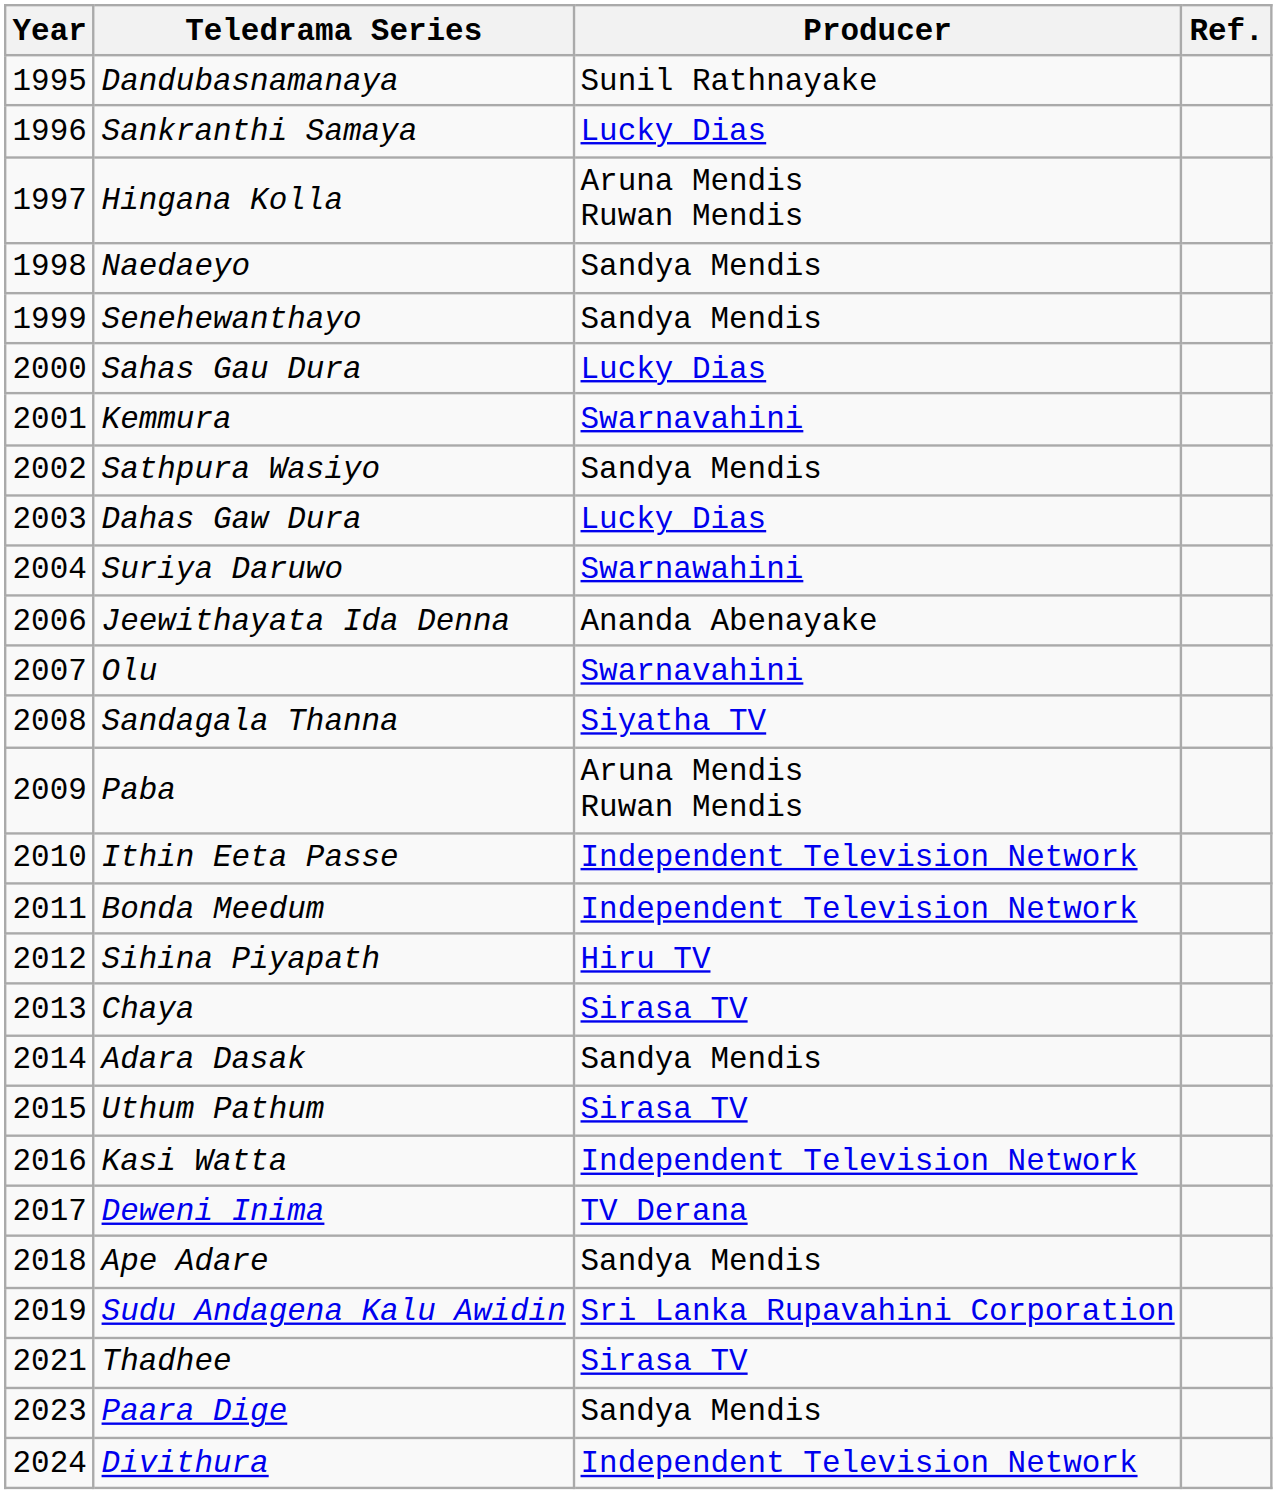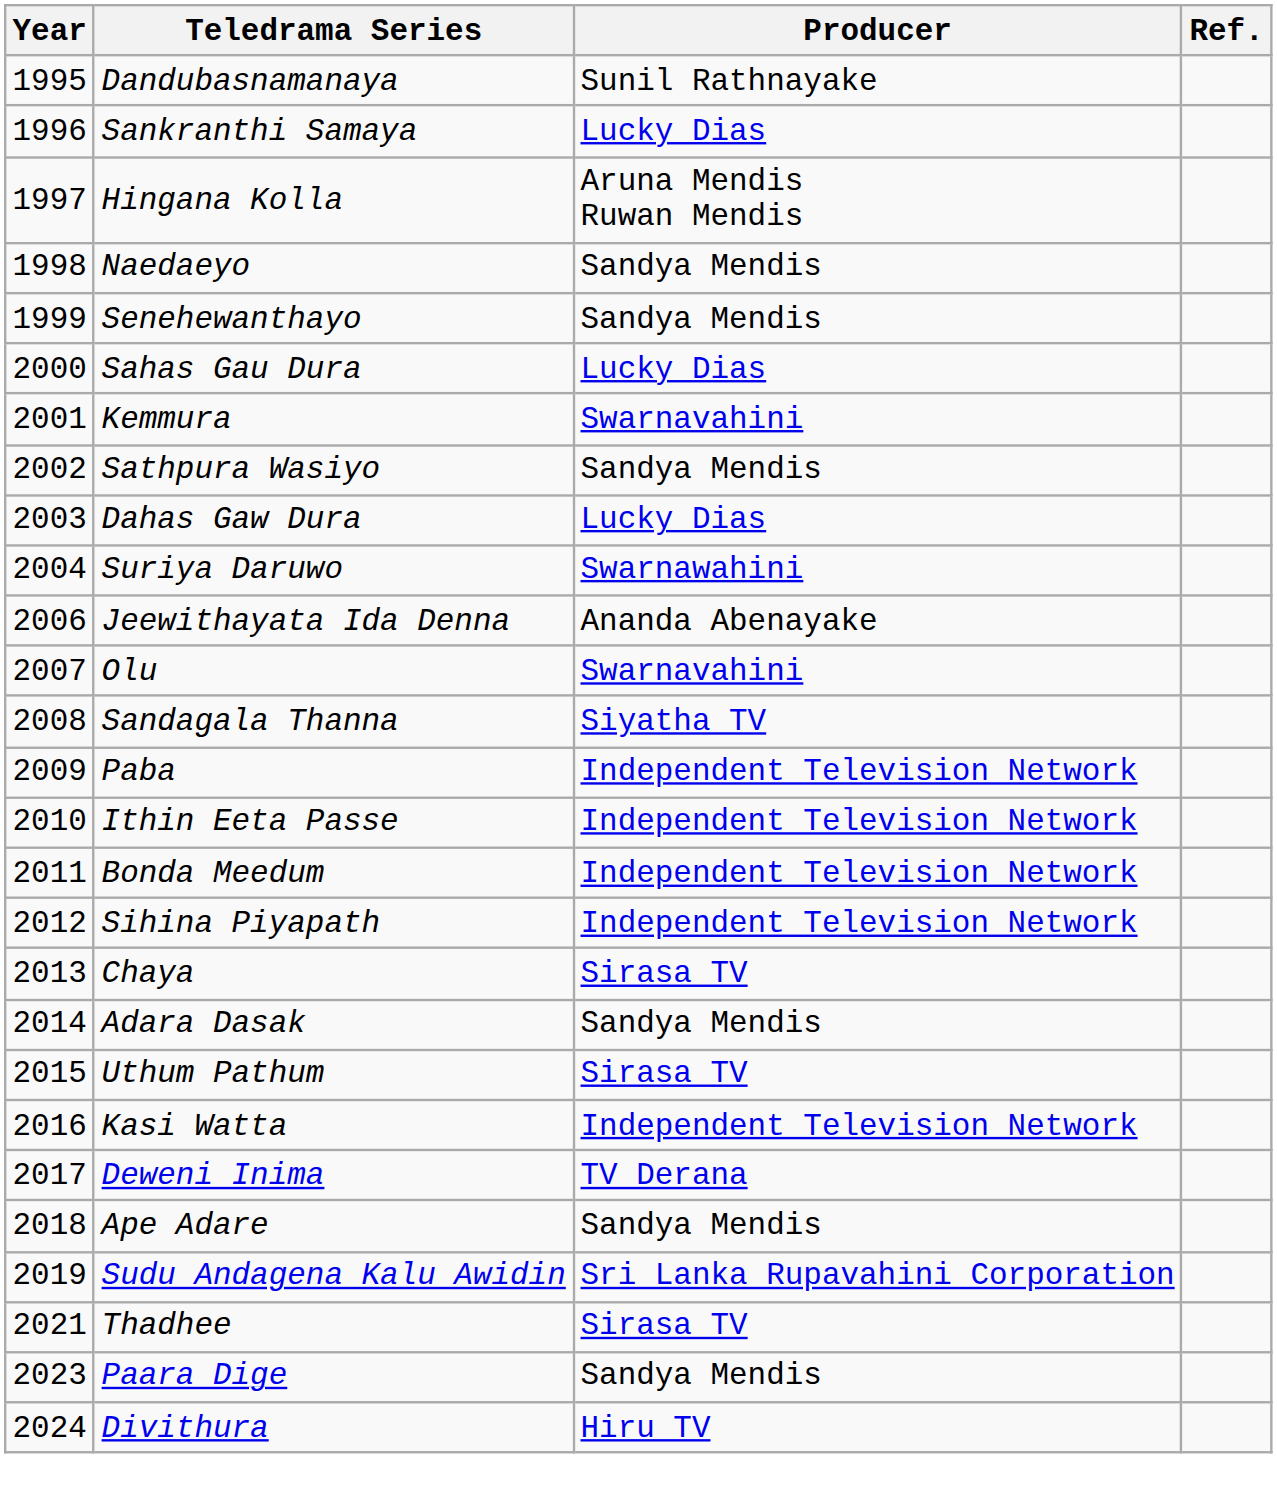 <table class="wikitable">
 <tr>
 <th>Year</th>
 <th>Teledrama Series</th>
 <th>Producer</th>
 <th>Ref.</th>
 </tr>
 <tr>
 <td>1995</td>
 <td><em>Dandubasnamanaya</em></td>
 <td>Sunil Rathnayake</td>
 <td></td>
 </tr>
 <tr>
 <td>1996</td>
 <td><em>Sankranthi Samaya</em></td>
 <td><a href='#'>Lucky Dias</a></td>
 <td></td>
 </tr>
 <tr>
 <td>1997</td>
 <td><em>Hingana Kolla</em></td>
 <td>Aruna Mendis <br> Ruwan Mendis</td>
 <td></td>
 </tr>
 <tr>
 <td>1998</td>
 <td><em>Naedaeyo</em></td>
 <td>Sandya Mendis</td>
 <td></td>
 </tr>
 <tr>
 <td>1999</td>
 <td><em>Senehewanthayo</em></td>
 <td>Sandya Mendis</td>
 <td></td>
 </tr>
 <tr>
 <td>2000</td>
 <td><em>Sahas Gau Dura</em></td>
 <td><a href='#'>Lucky Dias</a></td>
 <td></td>
 </tr>
 <tr>
 <td>2001</td>
 <td><em>Kemmura</em></td>
 <td><a href='#'>Swarnavahini</a></td>
 <td></td>
 </tr>
 <tr>
 <td>2002</td>
 <td><em>Sathpura Wasiyo</em></td>
 <td>Sandya Mendis</td>
 <td></td>
 </tr>
 <tr>
 <td>2003</td>
 <td><em>Dahas Gaw Dura</em></td>
 <td><a href='#'>Lucky Dias</a></td>
 <td></td>
 </tr>
 <tr>
 <td>2004</td>
 <td><em>Suriya Daruwo</em></td>
 <td><a href='#'>Swarnawahini</a></td>
 <td></td>
 </tr>
 <tr>
 <td>2006</td>
 <td><em>Jeewithayata Ida Denna</em></td>
 <td>Ananda Abenayake</td>
 <td></td>
 </tr>
 <tr>
 <td>2007</td>
 <td><em>Olu</em></td>
 <td><a href='#'>Swarnavahini</a></td>
 <td></td>
 </tr>
 <tr>
 <td>2008</td>
 <td><em>Sandagala Thanna</em></td>
 <td><a href='#'>Siyatha TV</a></td>
 <td></td>
 </tr>
 <tr>
 <td>2009</td>
 <td><em>Paba</em></td>
-<td>Aruna Mendis <br> Ruwan Mendis</td>
+<td><a href='#'>Independent Television Network</a></td>
 <td></td>
 </tr>
 <tr>
 <td>2010</td>
 <td><em>Ithin Eeta Passe</em></td>
 <td><a href='#'>Independent Television Network</a></td>
 <td></td>
 </tr>
 <tr>
 <td>2011</td>
 <td><em>Bonda Meedum</em></td>
 <td><a href='#'>Independent Television Network</a></td>
 <td></td>
 </tr>
 <tr>
 <td>2012</td>
 <td><em>Sihina Piyapath</em></td>
-<td><a href='#'>Hiru TV</a></td>
+<td><a href='#'>Independent Television Network</a></td>
 <td></td>
 </tr>
 <tr>
 <td>2013</td>
 <td><em>Chaya</em></td>
 <td><a href='#'>Sirasa TV</a></td>
 <td></td>
 </tr>
 <tr>
 <td>2014</td>
 <td><em>Adara Dasak</em></td>
 <td>Sandya Mendis</td>
 <td></td>
 </tr>
 <tr>
 <td>2015</td>
 <td><em>Uthum Pathum</em></td>
 <td><a href='#'>Sirasa TV</a></td>
 <td></td>
 </tr>
 <tr>
 <td>2016</td>
 <td><em>Kasi Watta</em></td>
 <td><a href='#'>Independent Television Network</a></td>
 <td></td>
 </tr>
 <tr>
 <td>2017</td>
 <td><em><a href='#'>Deweni Inima</a></em></td>
 <td><a href='#'>TV Derana</a></td>
 <td></td>
 </tr>
 <tr>
 <td>2018</td>
 <td><em>Ape Adare</em></td>
 <td>Sandya Mendis</td>
 <td></td>
 </tr>
 <tr>
 <td>2019</td>
 <td><em><a href='#'>Sudu Andagena Kalu Awidin</a></em></td>
 <td><a href='#'>Sri Lanka Rupavahini Corporation</a></td>
 <td></td>
 </tr>
 <tr>
 <td>2021</td>
 <td><em>Thadhee</em></td>
 <td><a href='#'>Sirasa TV</a></td>
 <td></td>
 </tr>
 <tr>
 <td>2023</td>
 <td><em><a href='#'>Paara Dige</a></em></td>
 <td>Sandya Mendis</td>
 <td></td>
 </tr>
 <tr>
 <td>2024</td>
 <td><em><a href='#'>Divithura</a></em></td>
-<td><a href='#'>Independent Television Network</a></td>
+<td><a href='#'>Hiru TV</a></td>
 <td></td>
 </tr>
 </table>
